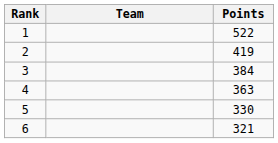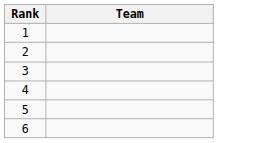 <table class="wikitable" style="text-align:center;">
 <tr>
 <th width=40>Rank</th>
 <th width=180>Team</th>
-<th width=60>Points</th>
 </tr>
 <tr>
 <td>1</td>
 <td align=left></td>
-<td>522</td>
 </tr>
 <tr>
 <td>2</td>
 <td align=left></td>
-<td>419</td>
 </tr>
 <tr>
 <td>3</td>
 <td align=left></td>
-<td>384</td>
 </tr>
 <tr>
 <td>4</td>
 <td align=left></td>
-<td>363</td>
 </tr>
 <tr>
 <td>5</td>
 <td align=left></td>
-<td>330</td>
 </tr>
 <tr>
 <td>6</td>
 <td align=left></td>
-<td>321</td>
 </tr>
 </table>
